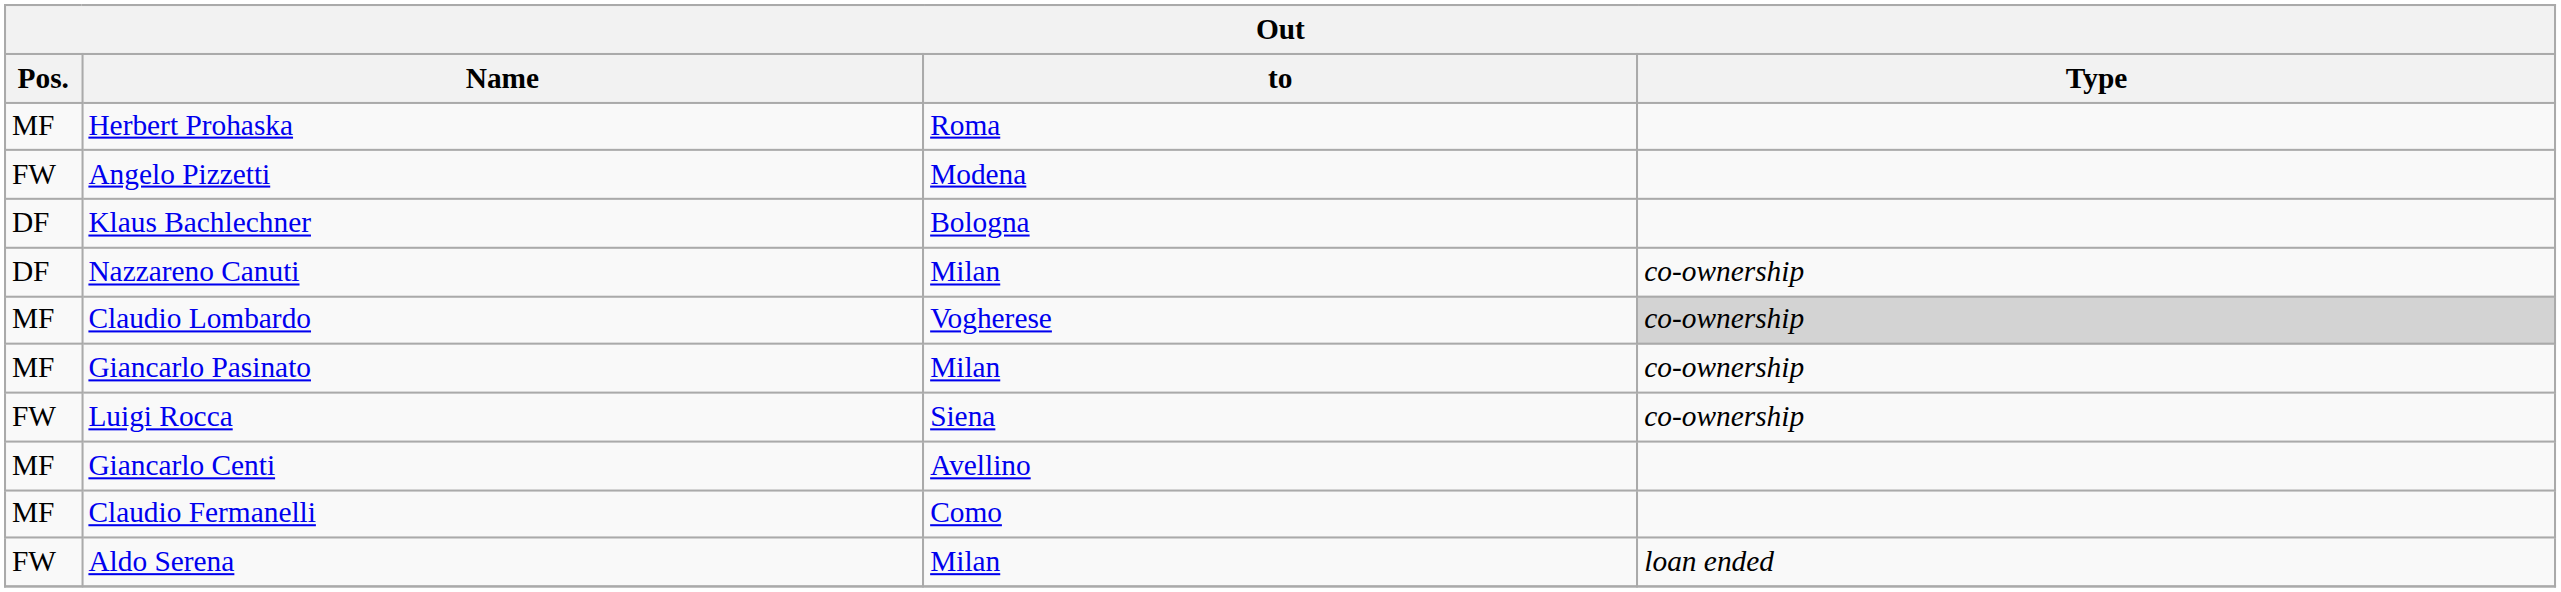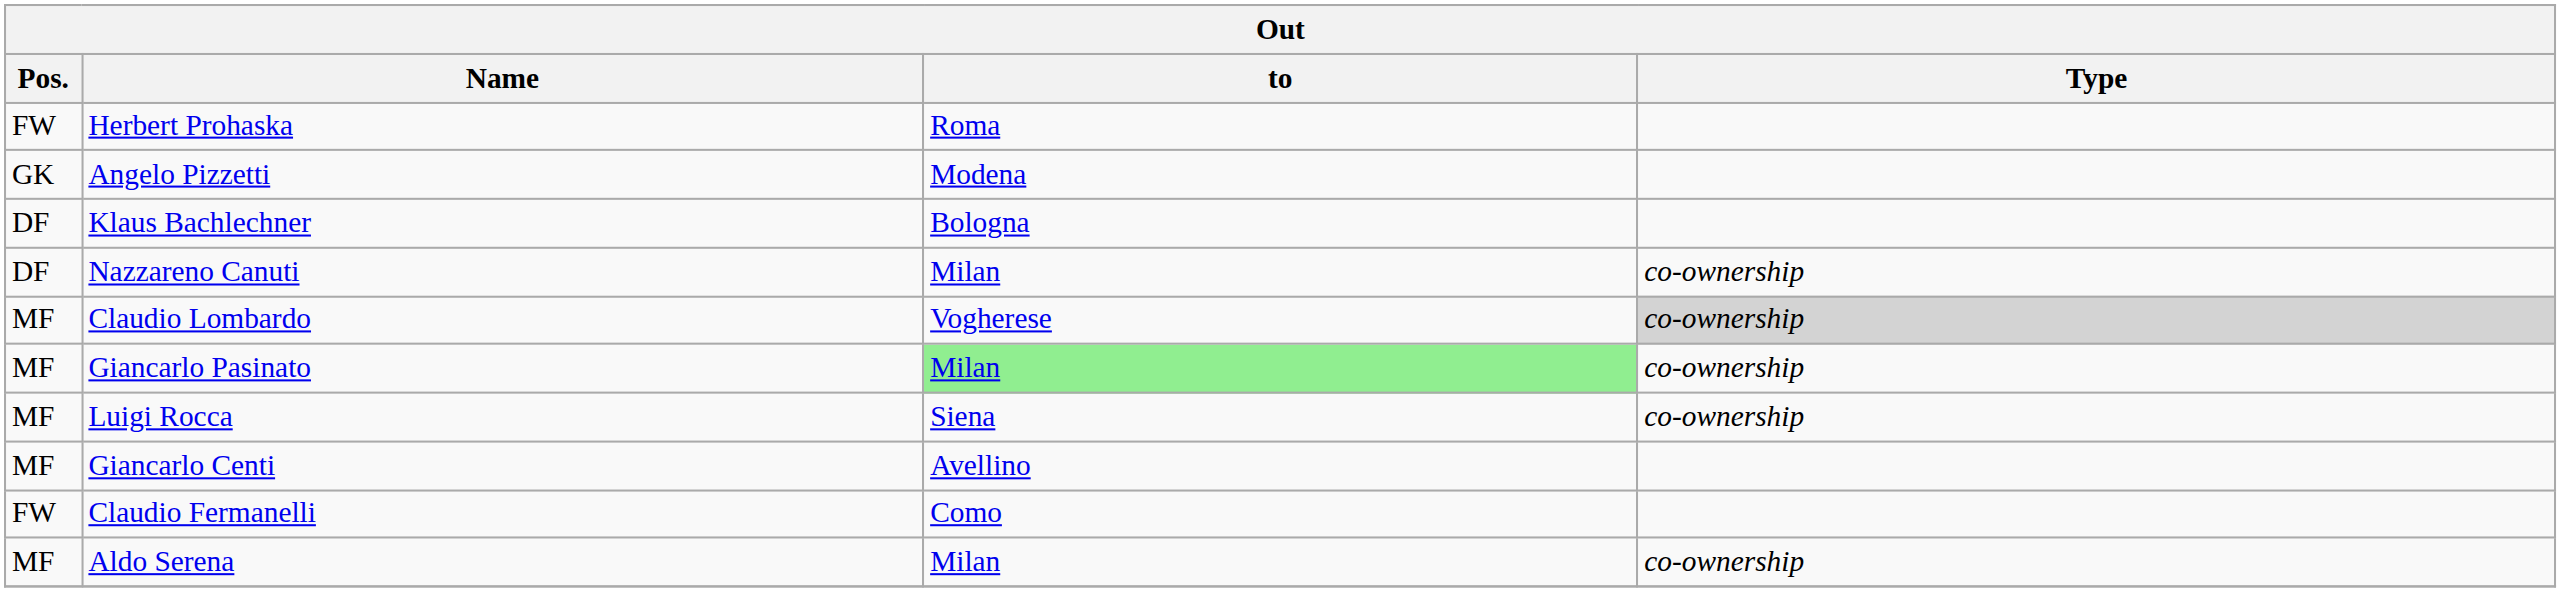 <table class="wikitable" style="font-size:90%;width:99%;">
 <tr>
 <th colspan="4">Out</th>
 </tr>
 <tr>
 <th width=3%>Pos.</th>
 <th width=33%>Name</th>
 <th width=28%>to</th>
 <th width=36%>Type</th>
 </tr>
 <tr>
-<td>MF</td>
+<td>FW</td>
 <td><a href='#'>Herbert Prohaska</a></td>
 <td><a href='#'>Roma</a></td>
 <td></td>
 </tr>
 <tr>
-<td>FW</td>
+<td>GK</td>
 <td><a href='#'>Angelo Pizzetti</a></td>
 <td><a href='#'>Modena</a></td>
 <td></td>
 </tr>
 <tr>
 <td>DF</td>
 <td><a href='#'>Klaus Bachlechner</a></td>
 <td><a href='#'>Bologna</a></td>
 <td></td>
 </tr>
 <tr>
 <td>DF</td>
 <td><a href='#'>Nazzareno Canuti</a></td>
 <td><a href='#'>Milan</a></td>
 <td><em>co-ownership</em></td>
 </tr>
 <tr>
 <td>MF</td>
 <td><a href='#'>Claudio Lombardo</a></td>
 <td><a href='#'>Vogherese</a></td>
 <td style="background: lightgrey;"><em>co-ownership</em></td>
 </tr>
 <tr>
 <td>MF</td>
 <td><a href='#'>Giancarlo Pasinato</a></td>
-<td><a href='#'>Milan</a></td>
+<td style="background: lightgreen;"><a href='#'>Milan</a></td>
 <td><em>co-ownership</em></td>
 </tr>
 <tr>
-<td>FW</td>
+<td>MF</td>
 <td><a href='#'>Luigi Rocca</a></td>
 <td><a href='#'>Siena</a></td>
 <td><em>co-ownership</em></td>
 </tr>
 <tr>
 <td>MF</td>
 <td><a href='#'>Giancarlo Centi</a></td>
 <td><a href='#'>Avellino</a></td>
 <td></td>
 </tr>
 <tr>
-<td>MF</td>
+<td>FW</td>
 <td><a href='#'>Claudio Fermanelli</a></td>
 <td><a href='#'>Como</a></td>
 <td></td>
 </tr>
 <tr>
-<td>FW</td>
+<td>MF</td>
 <td><a href='#'>Aldo Serena</a></td>
 <td><a href='#'>Milan</a></td>
-<td><em>loan ended</em></td>
+<td><em>co-ownership</em></td>
 </tr>
 <tr>
 </tr>
 </table>
